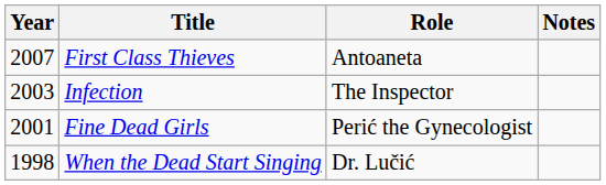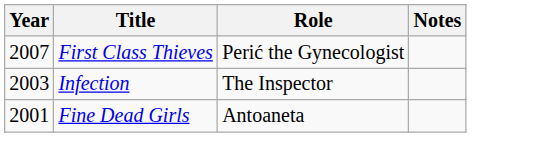 <table class="wikitable sortable">
 <tr>
 <th>Year</th>
 <th>Title</th>
 <th>Role</th>
 <th class="unsortable">Notes</th>
 </tr>
 <tr>
 <td>2007</td>
 <td><em><a href='#'>First Class Thieves</a></em></td>
-<td>Antoaneta</td>
+<td>Perić the Gynecologist</td>
 <td></td>
 </tr>
 <tr>
 <td>2003</td>
 <td><em><a href='#'>Infection</a></em></td>
 <td>The Inspector</td>
 <td></td>
 </tr>
 <tr>
 <td>2001</td>
 <td><em><a href='#'>Fine Dead Girls</a></em></td>
-<td>Perić the Gynecologist</td>
-<td></td>
-</tr>
-<tr>
-<td>1998</td>
-<td><em><a href='#'>When the Dead Start Singing</a></em></td>
-<td>Dr. Lučić</td>
+<td>Antoaneta</td>
 <td></td>
 </tr>
 </table>
